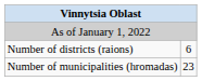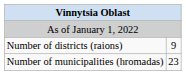 <table class="wikitable">
 <tr>
 <td colspan="2" style="background:#CEE0F2; color:black; text-align:center;"><strong>Vinnytsia Oblast</strong></td>
 </tr>
 <tr>
 <td colspan="2" style="background:#CFCFCF; color:black; text-align:center;">As of January 1, 2022</td>
 </tr>
 <tr>
 <td>Number of districts (raions)</td>
-<td align="center">6</td>
+<td align="center">9</td>
 </tr>
 <tr>
 <td>Number of municipalities (hromadas)</td>
 <td align="center">23</td>
 </tr>
 </table>
